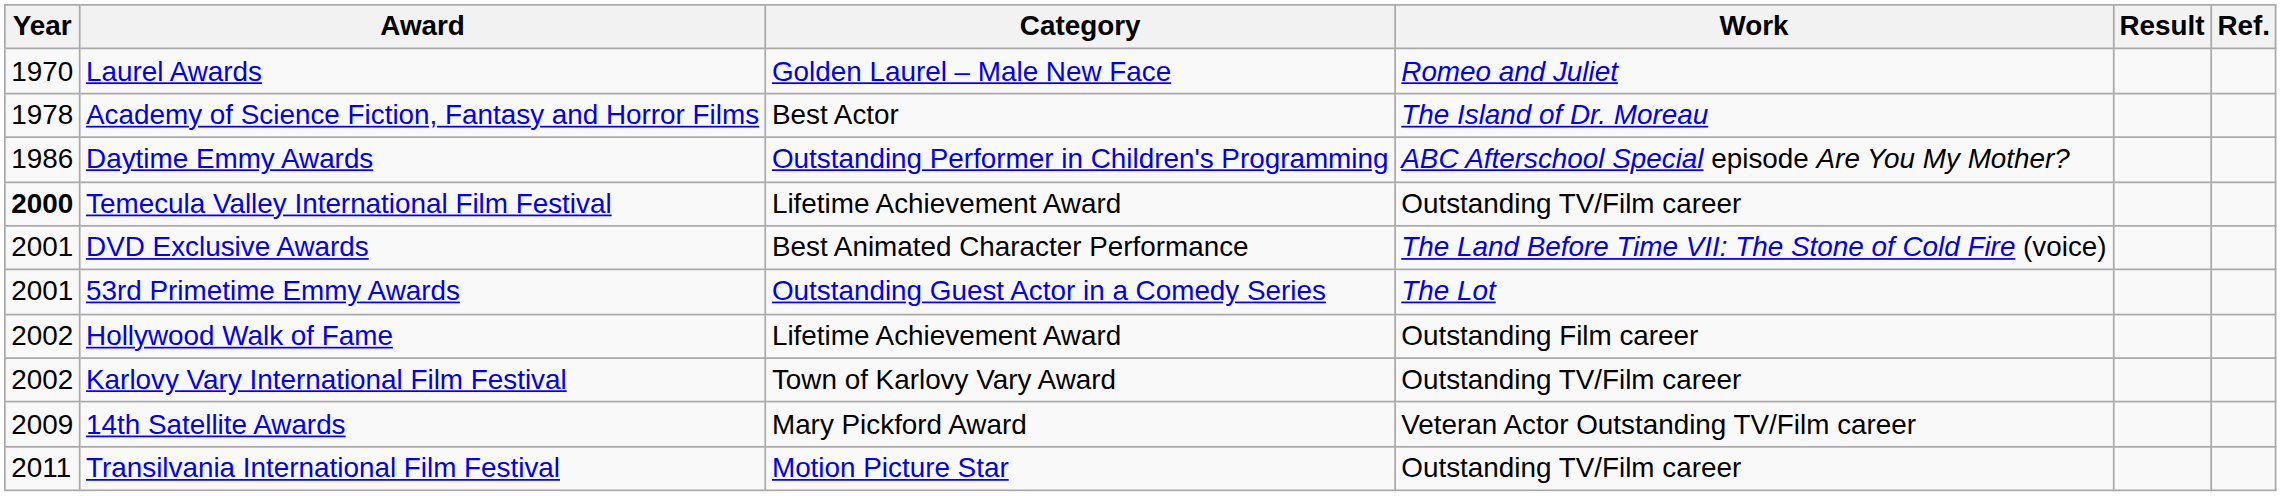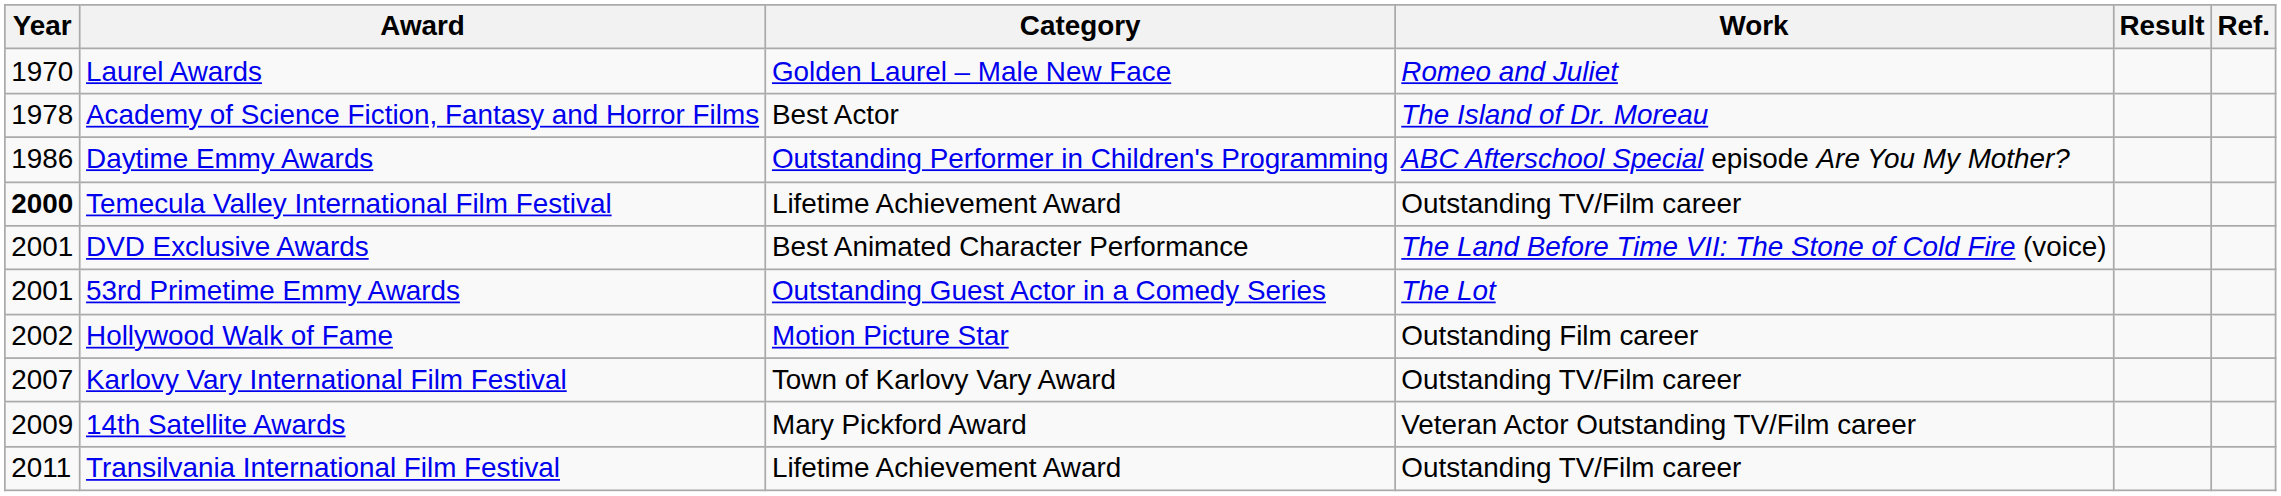 <table class="wikitable sortable">
 <tr>
 <th>Year</th>
 <th>Award</th>
 <th>Category</th>
 <th>Work</th>
 <th>Result</th>
 <th>Ref.</th>
 </tr>
 <tr>
 <td>1970</td>
 <td><a href='#'>Laurel Awards</a></td>
 <td><a href='#'>Golden Laurel – Male New Face</a></td>
 <td><em><a href='#'>Romeo and Juliet</a></em></td>
 <td></td>
 <td></td>
 </tr>
 <tr>
 <td>1978</td>
 <td><a href='#'>Academy of Science Fiction, Fantasy and Horror Films</a></td>
 <td>Best Actor</td>
 <td><em><a href='#'>The Island of Dr. Moreau</a></em></td>
 <td></td>
 <td></td>
 </tr>
 <tr>
 <td>1986</td>
 <td><a href='#'>Daytime Emmy Awards</a></td>
 <td><a href='#'>Outstanding Performer in Children's Programming</a></td>
 <td><em><a href='#'>ABC Afterschool Special</a></em> episode <em>Are You My Mother?</em></td>
 <td></td>
 <td></td>
 </tr>
 <tr>
 <td><strong>2000</strong></td>
 <td><a href='#'>Temecula Valley International Film Festival</a></td>
 <td>Lifetime Achievement Award</td>
 <td>Outstanding TV/Film career</td>
 <td></td>
 <td></td>
 </tr>
 <tr>
 <td>2001</td>
 <td><a href='#'>DVD Exclusive Awards</a></td>
 <td>Best Animated Character Performance</td>
 <td><em><a href='#'>The Land Before Time VII: The Stone of Cold Fire</a></em> (voice)</td>
 <td></td>
 <td></td>
 </tr>
 <tr>
 <td>2001</td>
 <td><a href='#'>53rd Primetime Emmy Awards</a></td>
 <td rowspan="1"><a href='#'>Outstanding Guest Actor in a Comedy Series</a></td>
 <td rowspan="1"><em><a href='#'>The Lot</a></em></td>
 <td></td>
 <td></td>
 </tr>
 <tr>
 <td>2002</td>
 <td><a href='#'>Hollywood Walk of Fame</a></td>
-<td>Lifetime Achievement Award</td>
+<td><a href='#'>Motion Picture Star</a></td>
 <td>Outstanding Film career</td>
 <td></td>
 <td></td>
 </tr>
 <tr>
-<td>2002</td>
+<td>2007</td>
 <td><a href='#'>Karlovy Vary International Film Festival</a></td>
 <td>Town of Karlovy Vary Award</td>
 <td>Outstanding TV/Film career</td>
 <td></td>
 <td></td>
 </tr>
 <tr>
 <td>2009</td>
 <td><a href='#'>14th Satellite Awards</a></td>
 <td>Mary Pickford Award</td>
 <td>Veteran Actor Outstanding TV/Film career</td>
 <td></td>
 <td></td>
 </tr>
 <tr>
 <td>2011</td>
 <td><a href='#'>Transilvania International Film Festival</a></td>
-<td><a href='#'>Motion Picture Star</a></td>
+<td>Lifetime Achievement Award</td>
 <td>Outstanding TV/Film career</td>
 <td></td>
 <td></td>
 </tr>
 </table>
